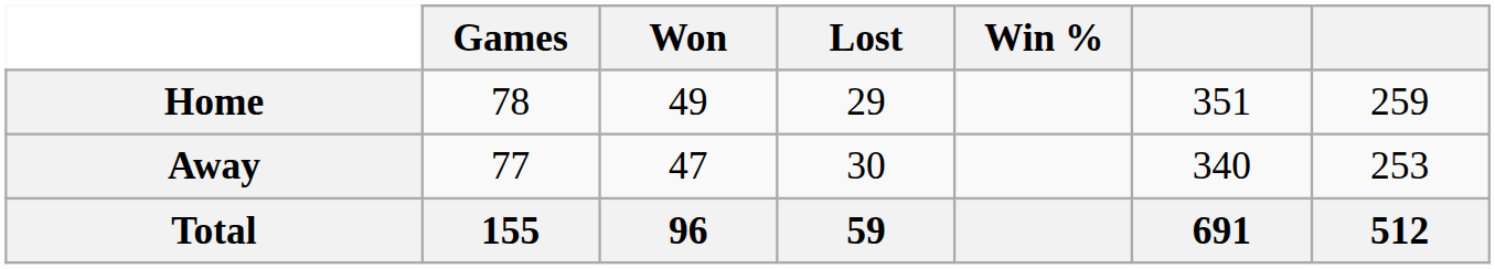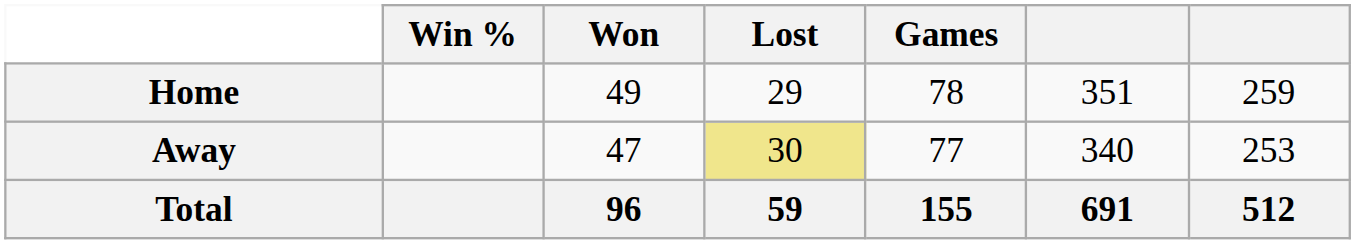 <table class="wikitable" style="font-size:95%; text-align:center; width:38em; border:0;margin:0.5em auto;">
 <tr>
 <td width="28%" style="background:#fff;border:0;"></td>
-<th width="12%">Games</th>
+<th width="12%">Win %</th>
 <th width="12%">Won</th>
 <th width="12%">Lost</th>
-<th width="12%">Win %</th>
+<th width="12%">Games</th>
 <th width="12%"></th>
 <th width="12%"></th>
 </tr>
 <tr>
 <th>Home</th>
-<td>78</td>
+<td></td>
 <td>49</td>
 <td>29</td>
-<td></td>
+<td>78</td>
 <td>351</td>
 <td>259</td>
 </tr>
 <tr>
 <th>Away</th>
+<td></td>
+<td>47</td>
+<td style="background: khaki;">30</td>
 <td>77</td>
-<td>47</td>
-<td>30</td>
-<td></td>
 <td>340</td>
 <td>253</td>
 </tr>
 <tr>
 <th>Total</th>
-<th>155</th>
+<th></th>
 <th>96</th>
 <th>59</th>
-<th></th>
+<th>155</th>
 <th>691</th>
 <th>512</th>
 </tr>
 </table>
